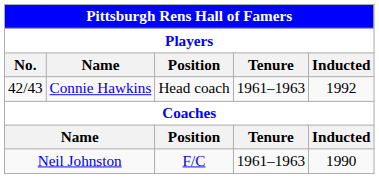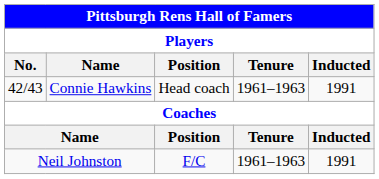 <table class="wikitable" style="text-align:center">
 <tr>
 <th colspan="5" style="background:blue; color:white;">Pittsburgh Rens Hall of Famers</th>
 </tr>
 <tr>
 <th colspan="5" style="text-align:center; background:white; color:blue;">Players</th>
 </tr>
 <tr>
 <th>No.</th>
 <th>Name</th>
 <th>Position</th>
 <th>Tenure</th>
 <th>Inducted</th>
 </tr>
 <tr>
 <td>42/43</td>
 <td><a href='#'>Connie Hawkins</a></td>
 <td>Head coach</td>
 <td>1961–1963</td>
-<td>1992</td>
+<td>1991</td>
 </tr>
 <tr>
 <th colspan="5" style="text-align:center; background:white; color:blue;">Coaches</th>
 </tr>
 <tr>
 <th colspan=2>Name</th>
 <th>Position</th>
 <th>Tenure</th>
 <th>Inducted</th>
 </tr>
 <tr>
 <td colspan=2><a href='#'>Neil Johnston</a></td>
 <td><a href='#'>F/C</a></td>
 <td>1961–1963</td>
-<td>1990</td>
+<td>1991</td>
 </tr>
 </table>
